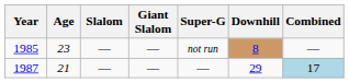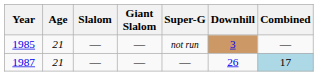 <table class=wikitable style="text-align:center">
 <tr>
 <th>  Year  </th>
 <th> Age </th>
 <th> Slalom </th>
 <th> Giant <br> Slalom </th>
 <th>Super-G</th>
 <th>Downhill</th>
 <th>Combined</th>
 </tr>
 <tr>
 <td><a href='#'>1985</a></td>
-<td><em>23</em></td>
+<td><em>21</em></td>
 <td>—</td>
 <td>—</td>
 <td><small><em>not run</em></small></td>
-<td style="background:#c96;"><a href='#'>8</a></td>
+<td style="background:#c96;"><a href='#'>3</a></td>
 <td>—</td>
 </tr>
 <tr>
 <td><a href='#'>1987</a></td>
 <td><em>21</em></td>
 <td>—</td>
 <td>—</td>
 <td>—</td>
-<td><a href='#'>29</a></td>
+<td><a href='#'>26</a></td>
 <td style="background: lightblue;">17</td>
 </tr>
 </table>
